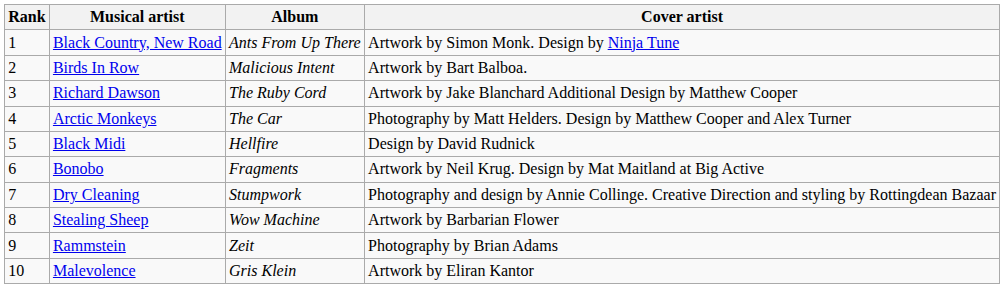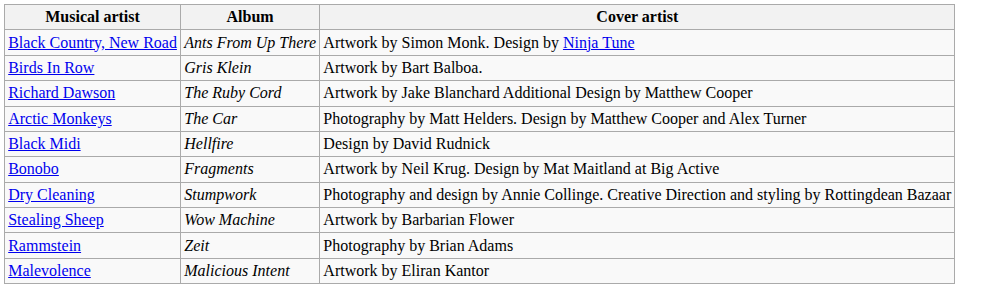 <table class="wikitable">
 <tr>
-<th>Rank</th>
 <th>Musical artist</th>
 <th>Album</th>
 <th>Cover artist</th>
 </tr>
 <tr>
-<td>1</td>
 <td><a href='#'>Black Country, New Road</a></td>
 <td><em>Ants From Up There</em></td>
 <td>Artwork by Simon Monk. Design by <a href='#'>Ninja Tune</a></td>
 </tr>
 <tr>
-<td>2</td>
 <td><a href='#'>Birds In Row</a></td>
-<td><em>Malicious Intent</em></td>
+<td><em>Gris Klein</em></td>
 <td>Artwork by Bart Balboa.</td>
 </tr>
 <tr>
-<td>3</td>
 <td><a href='#'>Richard Dawson</a></td>
 <td><em>The Ruby Cord</em></td>
 <td>Artwork by Jake Blanchard Additional Design by Matthew Cooper</td>
 </tr>
 <tr>
-<td>4</td>
 <td><a href='#'>Arctic Monkeys</a></td>
 <td><em>The Car</em></td>
 <td>Photography by Matt Helders. Design by Matthew Cooper and Alex Turner</td>
 </tr>
 <tr>
-<td>5</td>
 <td><a href='#'>Black Midi</a></td>
 <td><em>Hellfire</em></td>
 <td>Design by David Rudnick</td>
 </tr>
 <tr>
-<td>6</td>
 <td><a href='#'>Bonobo</a></td>
 <td><em>Fragments</em></td>
 <td>Artwork by Neil Krug. Design by Mat Maitland at Big Active</td>
 </tr>
 <tr>
-<td>7</td>
 <td><a href='#'>Dry Cleaning</a></td>
 <td><em>Stumpwork</em></td>
 <td>Photography and design by Annie Collinge. Creative Direction and styling by Rottingdean Bazaar</td>
 </tr>
 <tr>
-<td>8</td>
 <td><a href='#'>Stealing Sheep</a></td>
 <td><em>Wow Machine</em></td>
 <td>Artwork by Barbarian Flower</td>
 </tr>
 <tr>
-<td>9</td>
 <td><a href='#'>Rammstein</a></td>
 <td><em>Zeit</em></td>
 <td>Photography by Brian Adams</td>
 </tr>
 <tr>
-<td>10</td>
 <td><a href='#'>Malevolence</a></td>
-<td><em>Gris Klein</em></td>
+<td><em>Malicious Intent</em></td>
 <td>Artwork by Eliran Kantor</td>
 </tr>
 </table>
